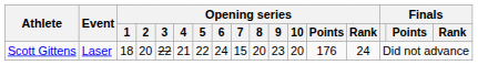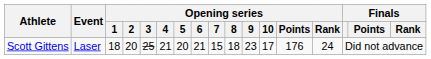 <table class=wikitable style=font-size:90%;text-align:center>
 <tr>
 <th rowspan=2>Athlete</th>
 <th rowspan=2>Event</th>
 <th colspan=12>Opening series</th>
 <th colspan=3>Finals</th>
 </tr>
 <tr style=font-size:95%>
 <th>1</th>
 <th>2</th>
 <th>3</th>
 <th>4</th>
 <th>5</th>
 <th>6</th>
 <th>7</th>
 <th>8</th>
 <th>9</th>
 <th>10</th>
 <th>Points</th>
 <th>Rank</th>
 <th></th>
 <th>Points</th>
 <th>Rank</th>
 </tr>
 <tr>
 <td align="left"><a href='#'>Scott Gittens</a></td>
 <td align="left"><a href='#'>Laser</a></td>
 <td>18</td>
 <td>20</td>
-<td><s>22</s></td>
+<td><s>25</s></td>
 <td>21</td>
-<td>22</td>
-<td>24</td>
+<td>20</td>
+<td>21</td>
 <td>15</td>
-<td>20</td>
+<td>18</td>
 <td>23</td>
-<td>20</td>
+<td>17</td>
 <td>176</td>
 <td>24</td>
 <td colspan=3>Did not advance</td>
 </tr>
 </table>
